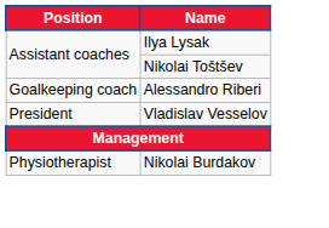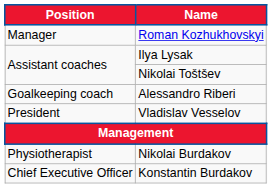 <table class="wikitable" style="text-align:left;">
 <tr>
 <th style="background:#ec152f; color:white; border:2px solid #08559e;">Position</th>
 <th style="background:#ec152f; color:white; border:2px solid #08559e;">Name</th>
+</tr>
+<tr>
+<td>Manager</td>
+<td> <a href='#'>Roman Kozhukhovskyi</a></td>
 </tr>
 <tr>
 <td rowspan=2>Assistant coaches</td>
 <td> Ilya Lysak</td>
 </tr>
 <tr>
 <td> Nikolai Toštšev</td>
 </tr>
 <tr>
 <td>Goalkeeping coach</td>
 <td> Alessandro Riberi</td>
 </tr>
 <tr>
 <td>President</td>
 <td> Vladislav Vesselov</td>
 </tr>
 <tr>
 <th style="background:#ec152f; color:white; border:2px solid #08559e;" colspan=2><strong>Management</strong></th>
 </tr>
 <tr>
 <td>Physiotherapist</td>
 <td> Nikolai Burdakov</td>
 </tr>
+<tr>
+<td>Chief Executive Officer</td>
+<td> Konstantin Burdakov</td>
+</tr>
 </table>
